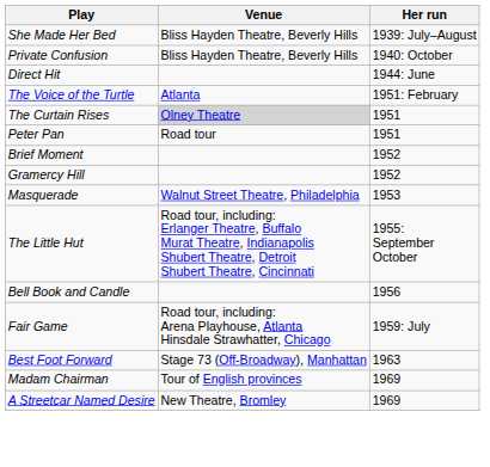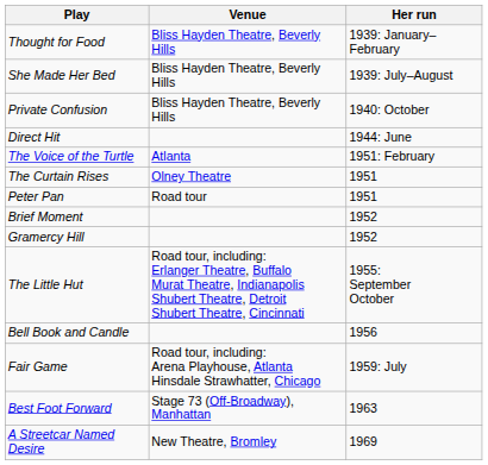 <table class="wikitable sortable">
 <tr>
 <th>Play</th>
 <th>Venue</th>
 <th>Her run</th>
+</tr>
+<tr>
+<td><em>Thought for Food</em></td>
+<td><a href='#'>Bliss Hayden Theatre</a>, <a href='#'>Beverly Hills</a></td>
+<td>1939: January–February</td>
 </tr>
 <tr>
 <td><em>She Made Her Bed</em></td>
 <td>Bliss Hayden Theatre, Beverly Hills</td>
 <td>1939: July–August</td>
 </tr>
 <tr>
 <td><em>Private Confusion</em></td>
 <td>Bliss Hayden Theatre, Beverly Hills</td>
 <td>1940: October</td>
 </tr>
 <tr>
 <td><em>Direct Hit</em></td>
 <td></td>
 <td>1944: June</td>
 </tr>
 <tr>
 <td><em><a href='#'>The Voice of the Turtle</a></em></td>
 <td><a href='#'>Atlanta</a></td>
 <td>1951: February</td>
 </tr>
 <tr>
 <td><em>The Curtain Rises</em></td>
-<td style="background: lightgrey;"><a href='#'>Olney Theatre</a></td>
+<td><a href='#'>Olney Theatre</a></td>
 <td>1951</td>
 </tr>
 <tr>
 <td><em>Peter Pan</em></td>
 <td>Road tour</td>
 <td>1951</td>
 </tr>
 <tr>
 <td><em>Brief Moment</em></td>
 <td></td>
 <td>1952</td>
 </tr>
 <tr>
 <td><em>Gramercy Hill</em></td>
 <td></td>
 <td>1952</td>
-</tr>
-<tr>
-<td><em>Masquerade</em></td>
-<td><a href='#'>Walnut Street Theatre</a>, <a href='#'>Philadelphia</a></td>
-<td>1953</td>
 </tr>
 <tr>
 <td><em>The Little Hut</em></td>
 <td>Road tour, including:<br><a href='#'>Erlanger Theatre</a>, <a href='#'>Buffalo</a><br><a href='#'>Murat Theatre</a>, <a href='#'>Indianapolis</a><br><a href='#'>Shubert Theatre</a>, <a href='#'>Detroit</a><br><a href='#'>Shubert Theatre</a>, <a href='#'>Cincinnati</a></td>
 <td>1955:<br>September<br>October</td>
 </tr>
 <tr>
 <td><em>Bell Book and Candle</em></td>
 <td></td>
 <td>1956</td>
 </tr>
 <tr>
 <td><em>Fair Game</em></td>
 <td>Road tour, including:<br>Arena Playhouse, <a href='#'>Atlanta</a><br>Hinsdale Strawhatter, <a href='#'>Chicago</a></td>
 <td>1959: July</td>
 </tr>
 <tr>
 <td><em><a href='#'>Best Foot Forward</a></em></td>
 <td>Stage 73 (<a href='#'>Off-Broadway</a>), <a href='#'>Manhattan</a></td>
 <td>1963</td>
 </tr>
 <tr>
-<td><em>Madam Chairman</em></td>
-<td>Tour of <a href='#'>English provinces</a></td>
-<td>1969</td>
-</tr>
-<tr>
 <td><em><a href='#'>A Streetcar Named Desire</a></em></td>
 <td>New Theatre, <a href='#'>Bromley</a></td>
 <td>1969</td>
 </tr>
 </table>
